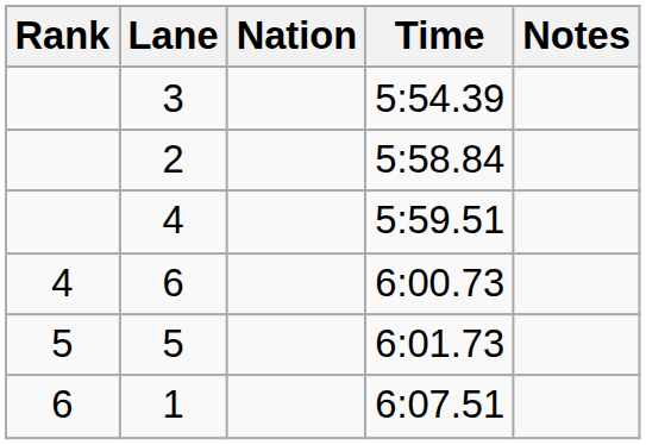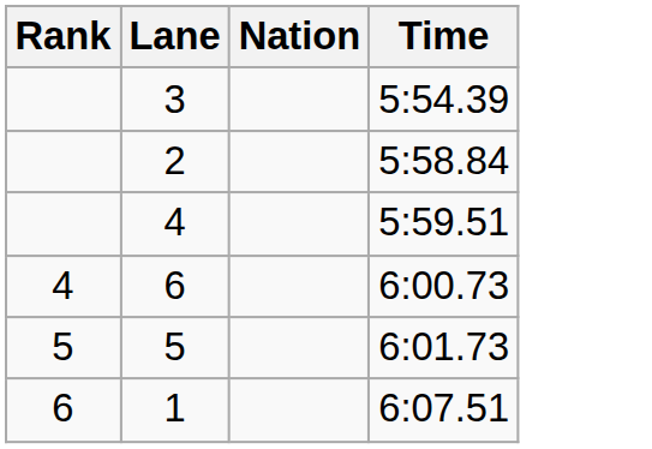 <table class="wikitable sortable" style="text-align:center">
 <tr>
 <th>Rank</th>
 <th>Lane</th>
 <th>Nation</th>
 <th>Time</th>
-<th>Notes</th>
 </tr>
 <tr>
 <td></td>
 <td>3</td>
 <td align=left></td>
 <td>5:54.39</td>
-<td></td>
 </tr>
 <tr>
 <td></td>
 <td>2</td>
 <td align=left></td>
 <td>5:58.84</td>
-<td></td>
 </tr>
 <tr>
 <td></td>
 <td>4</td>
 <td align=left></td>
 <td>5:59.51</td>
-<td></td>
 </tr>
 <tr>
 <td>4</td>
 <td>6</td>
 <td align=left></td>
 <td>6:00.73</td>
-<td></td>
 </tr>
 <tr>
 <td>5</td>
 <td>5</td>
 <td align=left></td>
 <td>6:01.73</td>
-<td></td>
 </tr>
 <tr>
 <td>6</td>
 <td>1</td>
 <td align=left></td>
 <td>6:07.51</td>
-<td></td>
 </tr>
 </table>
